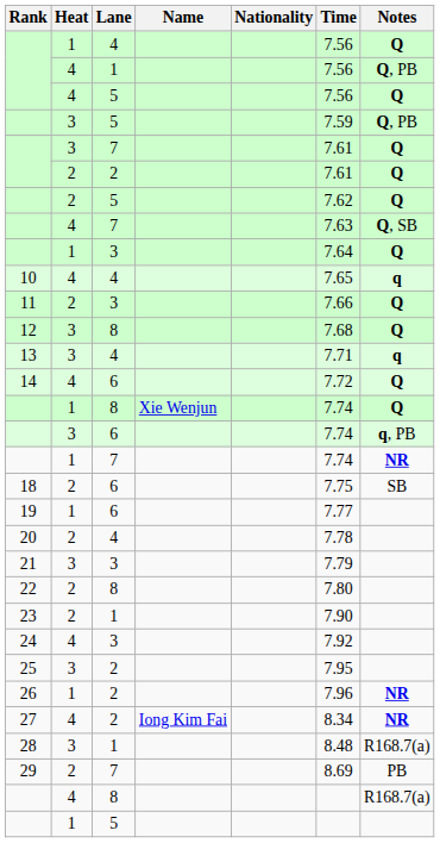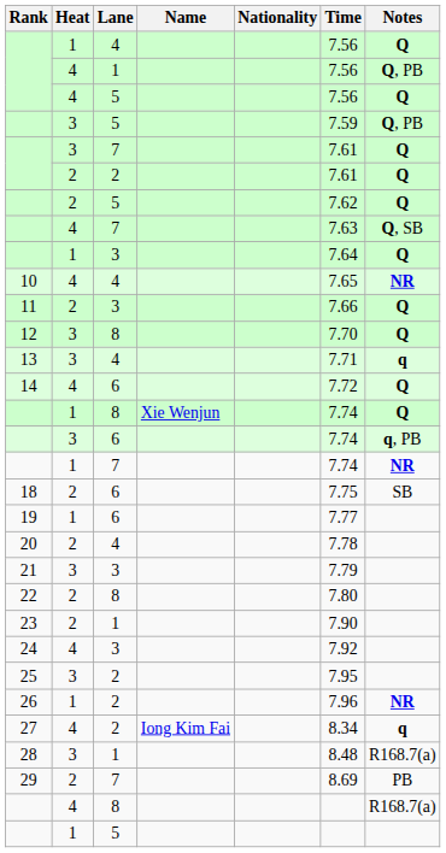 <table class="wikitable sortable" style="text-align:center">
 <tr>
 <th>Rank</th>
 <th>Heat</th>
 <th>Lane</th>
 <th>Name</th>
 <th>Nationality</th>
 <th>Time</th>
 <th>Notes</th>
 </tr>
 <tr bgcolor=ccffcc>
 <td rowspan=3></td>
 <td>1</td>
 <td>4</td>
 <td align=left></td>
 <td align=left></td>
 <td>7.56</td>
 <td><strong>Q</strong></td>
 </tr>
 <tr bgcolor=ccffcc>
 <td>4</td>
 <td>1</td>
 <td align=left></td>
 <td align=left></td>
 <td>7.56</td>
 <td><strong>Q</strong>, PB</td>
 </tr>
 <tr bgcolor=ccffcc>
 <td>4</td>
 <td>5</td>
 <td align=left></td>
 <td align=left></td>
 <td>7.56</td>
 <td><strong>Q</strong></td>
 </tr>
 <tr bgcolor=ccffcc>
 <td></td>
 <td>3</td>
 <td>5</td>
 <td align=left></td>
 <td align=left></td>
 <td>7.59</td>
 <td><strong>Q</strong>, PB</td>
 </tr>
 <tr bgcolor=ccffcc>
 <td rowspan=2></td>
 <td>3</td>
 <td>7</td>
 <td align=left></td>
 <td align=left></td>
 <td>7.61</td>
 <td><strong>Q</strong></td>
 </tr>
 <tr bgcolor=ccffcc>
 <td>2</td>
 <td>2</td>
 <td align=left></td>
 <td align=left></td>
 <td>7.61</td>
 <td><strong>Q</strong></td>
 </tr>
 <tr bgcolor=ccffcc>
 <td></td>
 <td>2</td>
 <td>5</td>
 <td align=left></td>
 <td align=left></td>
 <td>7.62</td>
 <td><strong>Q</strong></td>
 </tr>
 <tr bgcolor=ccffcc>
 <td></td>
 <td>4</td>
 <td>7</td>
 <td align=left></td>
 <td align=left></td>
 <td>7.63</td>
 <td><strong>Q</strong>, SB</td>
 </tr>
 <tr bgcolor=ccffcc>
 <td></td>
 <td>1</td>
 <td>3</td>
 <td align=left></td>
 <td align=left></td>
 <td>7.64</td>
 <td><strong>Q</strong></td>
 </tr>
 <tr bgcolor=ddffdd>
 <td>10</td>
 <td>4</td>
 <td>4</td>
 <td align=left></td>
 <td align=left></td>
 <td>7.65</td>
-<td><strong>q</strong></td>
+<td><strong><a href='#'>NR</a></strong></td>
 </tr>
 <tr bgcolor=ccffcc>
 <td>11</td>
 <td>2</td>
 <td>3</td>
 <td align=left></td>
 <td align=left></td>
 <td>7.66</td>
 <td><strong>Q</strong></td>
 </tr>
 <tr bgcolor=ccffcc>
 <td>12</td>
 <td>3</td>
 <td>8</td>
 <td align=left></td>
 <td align=left></td>
-<td>7.68</td>
+<td>7.70</td>
 <td><strong>Q</strong></td>
 </tr>
 <tr bgcolor=ddffdd>
 <td>13</td>
 <td>3</td>
 <td>4</td>
 <td align=left></td>
 <td align=left></td>
 <td>7.71</td>
 <td><strong>q</strong></td>
 </tr>
 <tr bgcolor=ddffdd>
 <td>14</td>
 <td>4</td>
 <td>6</td>
 <td align=left></td>
 <td align=left></td>
 <td>7.72</td>
 <td><strong>Q</strong></td>
 </tr>
 <tr bgcolor=ccffcc>
 <td></td>
 <td>1</td>
 <td>8</td>
 <td align=left><a href='#'>Xie Wenjun</a></td>
 <td align=left></td>
 <td>7.74</td>
 <td><strong>Q</strong></td>
 </tr>
 <tr bgcolor=ddffdd>
 <td></td>
 <td>3</td>
 <td>6</td>
 <td align=left></td>
 <td align=left></td>
 <td>7.74</td>
 <td><strong>q</strong>, PB</td>
 </tr>
 <tr>
 <td></td>
 <td>1</td>
 <td>7</td>
 <td align=left></td>
 <td align=left></td>
 <td>7.74</td>
 <td><strong><a href='#'>NR</a></strong></td>
 </tr>
 <tr>
 <td>18</td>
 <td>2</td>
 <td>6</td>
 <td align=left></td>
 <td align=left></td>
 <td>7.75</td>
 <td>SB</td>
 </tr>
 <tr>
 <td>19</td>
 <td>1</td>
 <td>6</td>
 <td align=left></td>
 <td align=left></td>
 <td>7.77</td>
 <td></td>
 </tr>
 <tr>
 <td>20</td>
 <td>2</td>
 <td>4</td>
 <td align=left></td>
 <td align=left></td>
 <td>7.78</td>
 <td></td>
 </tr>
 <tr>
 <td>21</td>
 <td>3</td>
 <td>3</td>
 <td align=left></td>
 <td align=left></td>
 <td>7.79</td>
 <td></td>
 </tr>
 <tr>
 <td>22</td>
 <td>2</td>
 <td>8</td>
 <td align=left></td>
 <td align=left></td>
 <td>7.80</td>
 <td></td>
 </tr>
 <tr>
 <td>23</td>
 <td>2</td>
 <td>1</td>
 <td align=left></td>
 <td align=left></td>
 <td>7.90</td>
 <td></td>
 </tr>
 <tr>
 <td>24</td>
 <td>4</td>
 <td>3</td>
 <td align=left></td>
 <td align=left></td>
 <td>7.92</td>
 <td></td>
 </tr>
 <tr>
 <td>25</td>
 <td>3</td>
 <td>2</td>
 <td align=left></td>
 <td align=left></td>
 <td>7.95</td>
 <td></td>
 </tr>
 <tr>
 <td>26</td>
 <td>1</td>
 <td>2</td>
 <td align=left></td>
 <td align=left></td>
 <td>7.96</td>
 <td><strong><a href='#'>NR</a></strong></td>
 </tr>
 <tr>
 <td>27</td>
 <td>4</td>
 <td>2</td>
 <td align=left><a href='#'>Iong Kim Fai</a></td>
 <td align=left></td>
 <td>8.34</td>
-<td><strong><a href='#'>NR</a></strong></td>
+<td><strong>q</strong></td>
 </tr>
 <tr>
 <td>28</td>
 <td>3</td>
 <td>1</td>
 <td align=left></td>
 <td align=left></td>
 <td>8.48</td>
 <td>R168.7(a) </td>
 </tr>
 <tr>
 <td>29</td>
 <td>2</td>
 <td>7</td>
 <td align=left></td>
 <td align=left></td>
 <td>8.69</td>
 <td>PB</td>
 </tr>
 <tr>
 <td></td>
 <td>4</td>
 <td>8</td>
 <td align=left></td>
 <td align=left></td>
 <td></td>
 <td>R168.7(a) </td>
 </tr>
 <tr>
 <td></td>
 <td>1</td>
 <td>5</td>
 <td align=left></td>
 <td align=left></td>
 <td></td>
 <td></td>
 </tr>
 </table>
